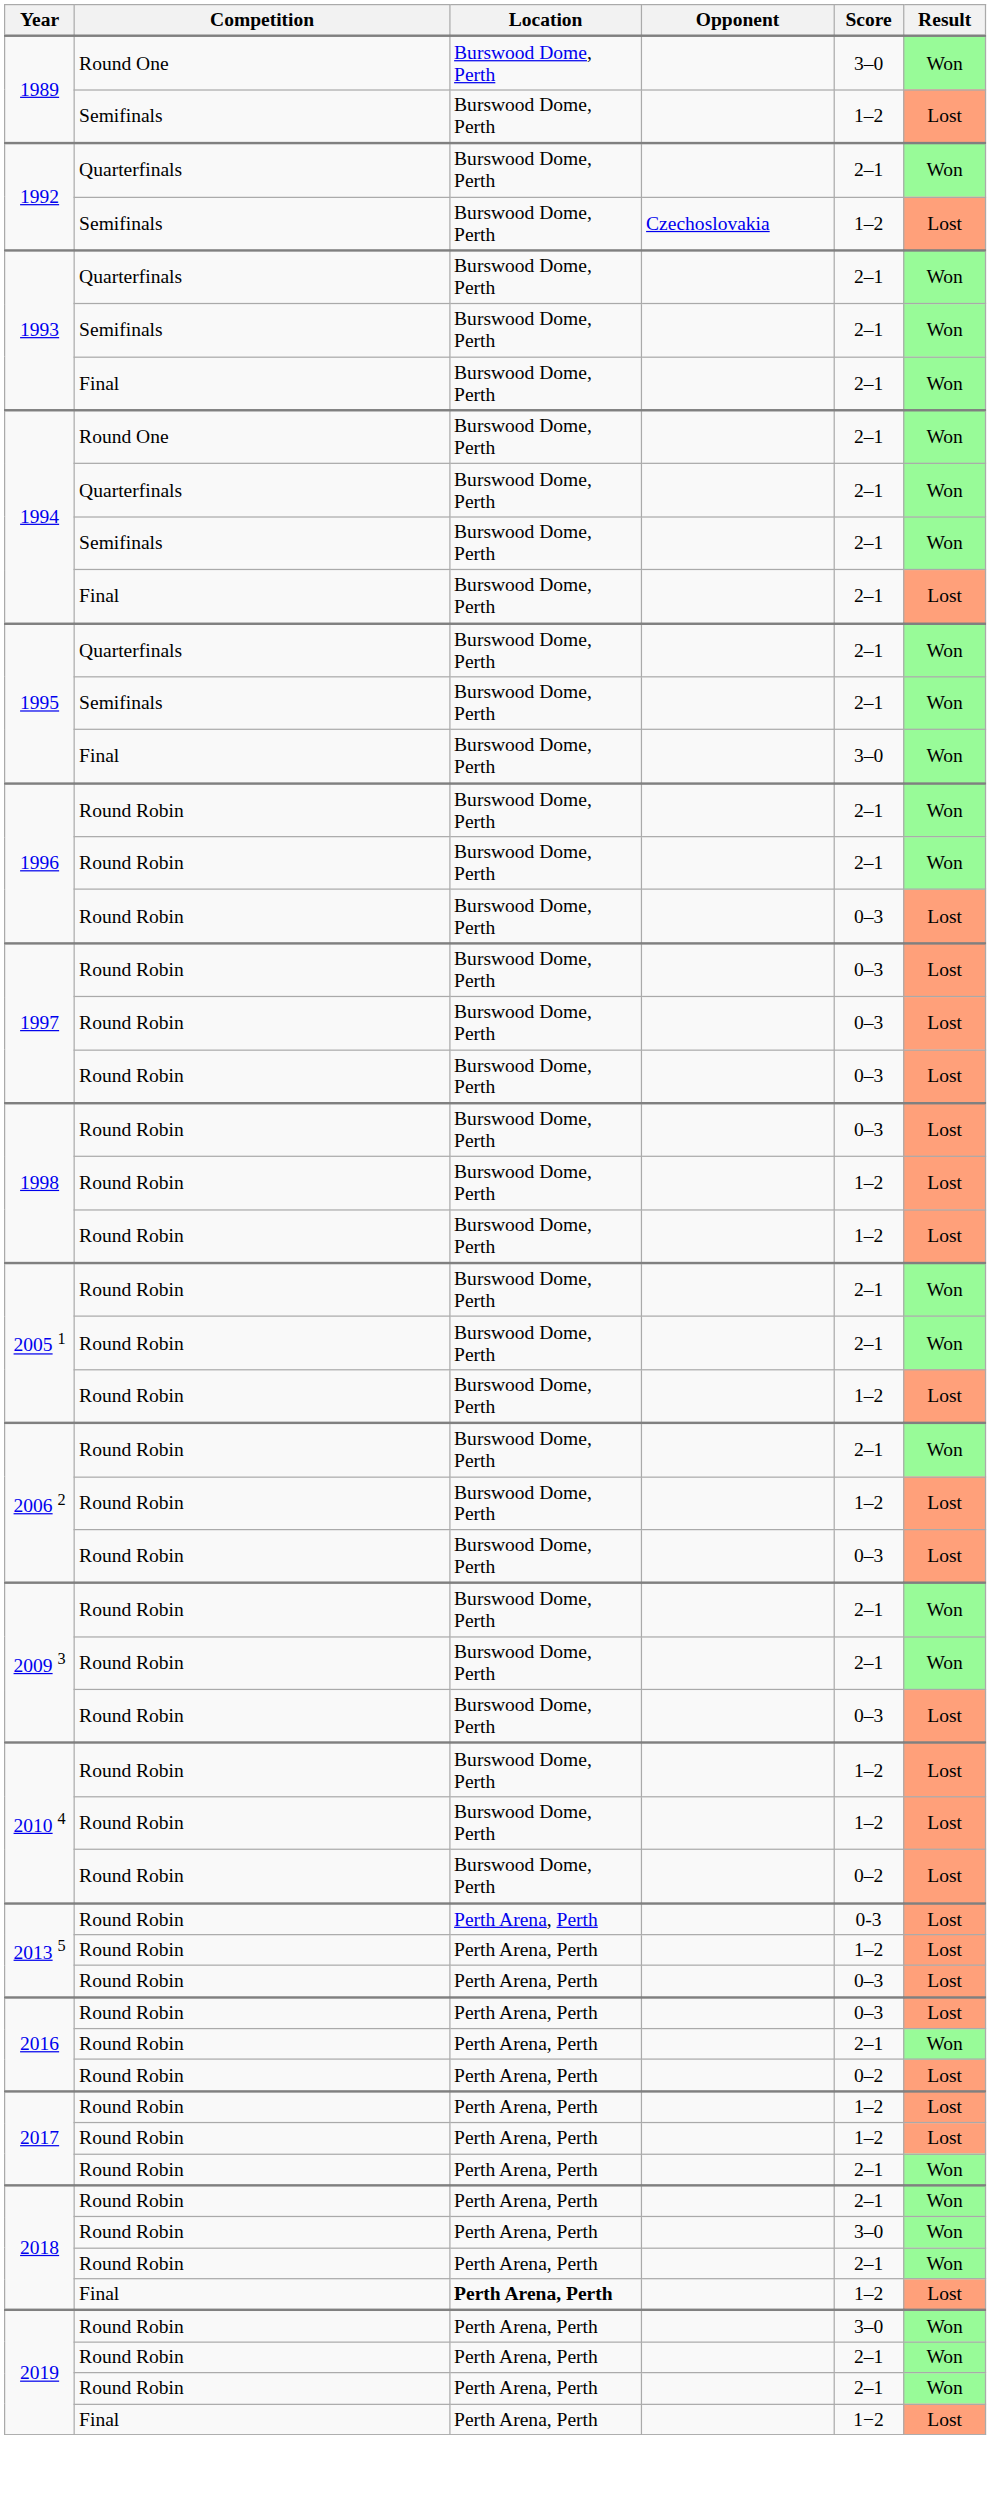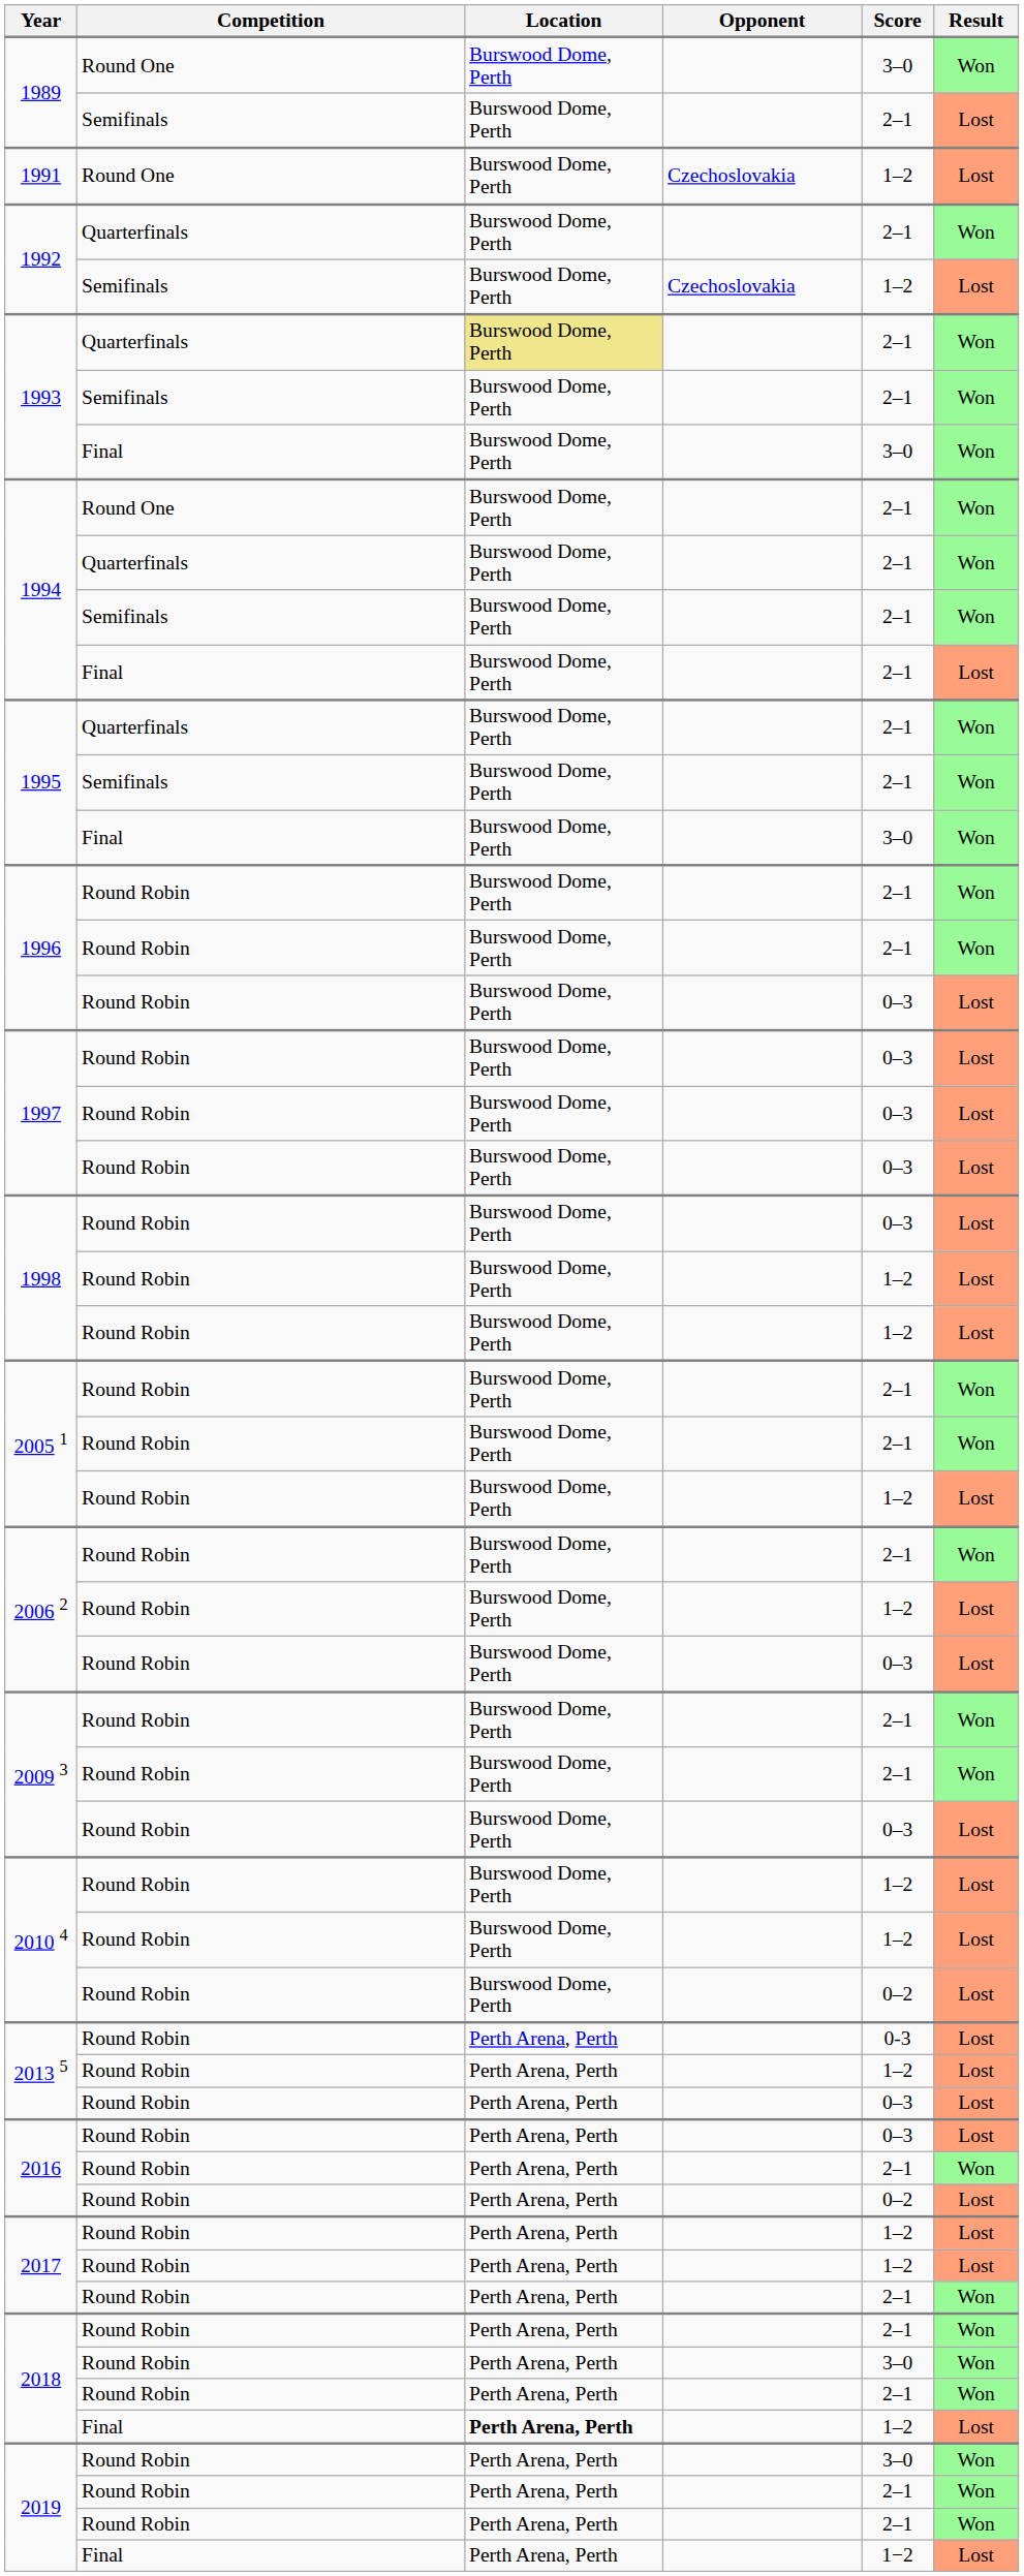 <table class="wikitable">
 <tr>
 <th width="50">Year</th>
 <th width="300">Competition</th>
 <th width="150">Location</th>
 <th width="150">Opponent</th>
 <th width="50">Score</th>
 <th width="60">Result</th>
 </tr>
 <tr style="border-top:2px solid gray;">
 <td align="center" rowspan="2"><a href='#'>1989</a></td>
 <td>Round One</td>
 <td><a href='#'>Burswood Dome</a>, <a href='#'>Perth</a></td>
 <td></td>
 <td align="center">3–0</td>
 <td align="center" bgcolor="#98FB98">Won</td>
 </tr>
 <tr>
 <td>Semifinals</td>
 <td>Burswood Dome, Perth</td>
 <td></td>
+<td align="center">2–1</td>
+<td align="center" bgcolor="#FFA07A">Lost</td>
+</tr>
+<tr style="border-top:2px solid gray;">
+<td align="center" rowspan="1"><a href='#'>1991</a></td>
+<td>Round One</td>
+<td>Burswood Dome, Perth</td>
+<td> <a href='#'>Czechoslovakia</a></td>
 <td align="center">1–2</td>
 <td align="center" bgcolor="#FFA07A">Lost</td>
 </tr>
 <tr style="border-top:2px solid gray;">
 <td align="center" rowspan="2"><a href='#'>1992</a></td>
 <td>Quarterfinals</td>
 <td>Burswood Dome, Perth</td>
 <td></td>
 <td align="center">2–1</td>
 <td align="center" bgcolor="#98FB98">Won</td>
 </tr>
 <tr>
 <td>Semifinals</td>
 <td>Burswood Dome, Perth</td>
 <td> <a href='#'>Czechoslovakia</a></td>
 <td align="center">1–2</td>
 <td align="center" bgcolor="#FFA07A">Lost</td>
 </tr>
 <tr style="border-top:2px solid gray;">
 <td align="center" rowspan="3"><a href='#'>1993</a></td>
 <td>Quarterfinals</td>
-<td>Burswood Dome, Perth</td>
+<td style="background: khaki;">Burswood Dome, Perth</td>
 <td></td>
 <td align="center">2–1</td>
 <td align="center" bgcolor="#98FB98">Won</td>
 </tr>
 <tr>
 <td>Semifinals</td>
 <td>Burswood Dome, Perth</td>
 <td></td>
 <td align="center">2–1</td>
 <td align="center" bgcolor="#98FB98">Won</td>
 </tr>
 <tr>
 <td>Final</td>
 <td>Burswood Dome, Perth</td>
 <td></td>
-<td align="center">2–1</td>
+<td align="center">3–0</td>
 <td align="center" bgcolor="#98FB98">Won</td>
 </tr>
 <tr style="border-top:2px solid gray;">
 <td align="center" rowspan="4"><a href='#'>1994</a></td>
 <td>Round One</td>
 <td>Burswood Dome, Perth</td>
 <td></td>
 <td align="center">2–1</td>
 <td align="center" bgcolor="#98FB98">Won</td>
 </tr>
 <tr>
 <td>Quarterfinals</td>
 <td>Burswood Dome, Perth</td>
 <td></td>
 <td align="center">2–1</td>
 <td align="center" bgcolor="#98FB98">Won</td>
 </tr>
 <tr>
 <td>Semifinals</td>
 <td>Burswood Dome, Perth</td>
 <td></td>
 <td align="center">2–1</td>
 <td align="center" bgcolor="#98FB98">Won</td>
 </tr>
 <tr>
 <td>Final</td>
 <td>Burswood Dome, Perth</td>
 <td></td>
 <td align="center">2–1</td>
 <td align="center" bgcolor="#FFA07A">Lost</td>
 </tr>
 <tr style="border-top:2px solid gray;">
 <td align="center" rowspan="3"><a href='#'>1995</a></td>
 <td>Quarterfinals</td>
 <td>Burswood Dome, Perth</td>
 <td></td>
 <td align="center">2–1</td>
 <td align="center" bgcolor="#98FB98">Won</td>
 </tr>
 <tr>
 <td>Semifinals</td>
 <td>Burswood Dome, Perth</td>
 <td></td>
 <td align="center">2–1</td>
 <td align="center" bgcolor="#98FB98">Won</td>
 </tr>
 <tr>
 <td>Final</td>
 <td>Burswood Dome, Perth</td>
 <td></td>
 <td align="center">3–0</td>
 <td align="center" bgcolor="#98FB98">Won</td>
 </tr>
 <tr style="border-top:2px solid gray;">
 <td align="center" rowspan="3"><a href='#'>1996</a></td>
 <td>Round Robin</td>
 <td>Burswood Dome, Perth</td>
 <td></td>
 <td align="center">2–1</td>
 <td align="center" bgcolor="#98FB98">Won</td>
 </tr>
 <tr>
 <td>Round Robin</td>
 <td>Burswood Dome, Perth</td>
 <td></td>
 <td align="center">2–1</td>
 <td align="center" bgcolor="#98FB98">Won</td>
 </tr>
 <tr>
 <td>Round Robin</td>
 <td>Burswood Dome, Perth</td>
 <td></td>
 <td align="center">0–3</td>
 <td align="center" bgcolor="#FFA07A">Lost</td>
 </tr>
 <tr style="border-top:2px solid gray;">
 <td align="center" rowspan="3"><a href='#'>1997</a></td>
 <td>Round Robin</td>
 <td>Burswood Dome, Perth</td>
 <td></td>
 <td align="center">0–3</td>
 <td align="center" bgcolor="#FFA07A">Lost</td>
 </tr>
 <tr>
 <td>Round Robin</td>
 <td>Burswood Dome, Perth</td>
 <td></td>
 <td align="center">0–3</td>
 <td align="center" bgcolor="#FFA07A">Lost</td>
 </tr>
 <tr>
 <td>Round Robin</td>
 <td>Burswood Dome, Perth</td>
 <td></td>
 <td align="center">0–3</td>
 <td align="center" bgcolor="#FFA07A">Lost</td>
 </tr>
 <tr style="border-top:2px solid gray;">
 <td align="center" rowspan="3"><a href='#'>1998</a></td>
 <td>Round Robin</td>
 <td>Burswood Dome, Perth</td>
 <td></td>
 <td align="center">0–3</td>
 <td align="center" bgcolor="#FFA07A">Lost</td>
 </tr>
 <tr>
 <td>Round Robin</td>
 <td>Burswood Dome, Perth</td>
 <td></td>
 <td align="center">1–2</td>
 <td align="center" bgcolor="#FFA07A">Lost</td>
 </tr>
 <tr>
 <td>Round Robin</td>
 <td>Burswood Dome, Perth</td>
 <td></td>
 <td align="center">1–2</td>
 <td align="center" bgcolor="#FFA07A">Lost</td>
 </tr>
 <tr style="border-top:2px solid gray;">
 <td align="center" rowspan="3"><a href='#'>2005</a> <sup>1</sup></td>
 <td>Round Robin</td>
 <td>Burswood Dome, Perth</td>
 <td></td>
 <td align="center">2–1</td>
 <td align="center" bgcolor="#98FB98">Won</td>
 </tr>
 <tr>
 <td>Round Robin</td>
 <td>Burswood Dome, Perth</td>
 <td></td>
 <td align="center">2–1</td>
 <td align="center" bgcolor="#98FB98">Won</td>
 </tr>
 <tr>
 <td>Round Robin</td>
 <td>Burswood Dome, Perth</td>
 <td></td>
 <td align="center">1–2</td>
 <td align="center" bgcolor="#FFA07A">Lost</td>
 </tr>
 <tr style="border-top:2px solid gray;">
 <td align="center" rowspan="3"><a href='#'>2006</a> <sup>2</sup></td>
 <td>Round Robin</td>
 <td>Burswood Dome, Perth</td>
 <td></td>
 <td align="center">2–1</td>
 <td align="center" bgcolor="#98FB98">Won</td>
 </tr>
 <tr>
 <td>Round Robin</td>
 <td>Burswood Dome, Perth</td>
 <td></td>
 <td align="center">1–2</td>
 <td align="center" bgcolor="#FFA07A">Lost</td>
 </tr>
 <tr>
 <td>Round Robin</td>
 <td>Burswood Dome, Perth</td>
 <td></td>
 <td align="center">0–3</td>
 <td align="center" bgcolor="#FFA07A">Lost</td>
 </tr>
 <tr style="border-top:2px solid gray;">
 <td align="center" rowspan="3"><a href='#'>2009</a> <sup>3</sup></td>
 <td>Round Robin</td>
 <td>Burswood Dome, Perth</td>
 <td></td>
 <td align="center">2–1</td>
 <td align="center" bgcolor="#98FB98">Won</td>
 </tr>
 <tr>
 <td>Round Robin</td>
 <td>Burswood Dome, Perth</td>
 <td></td>
 <td align="center">2–1</td>
 <td align="center" bgcolor="#98FB98">Won</td>
 </tr>
 <tr>
 <td>Round Robin</td>
 <td>Burswood Dome, Perth</td>
 <td></td>
 <td align="center">0–3</td>
 <td align="center" bgcolor="#FFA07A">Lost</td>
 </tr>
 <tr style="border-top:2px solid gray;">
 <td align="center" rowspan="3"><a href='#'>2010</a> <sup>4</sup></td>
 <td>Round Robin</td>
 <td>Burswood Dome, Perth</td>
 <td></td>
 <td align="center">1–2</td>
 <td align="center" bgcolor="#FFA07A">Lost</td>
 </tr>
 <tr>
 <td>Round Robin</td>
 <td>Burswood Dome, Perth</td>
 <td></td>
 <td align="center">1–2</td>
 <td align="center" bgcolor="#FFA07A">Lost</td>
 </tr>
 <tr>
 <td>Round Robin</td>
 <td>Burswood Dome, Perth</td>
 <td></td>
 <td align="center">0–2</td>
 <td align="center" bgcolor="#FFA07A">Lost</td>
 </tr>
 <tr style="border-top:2px solid gray;">
 <td align="center" rowspan="3"><a href='#'>2013</a> <sup>5</sup></td>
 <td>Round Robin</td>
 <td><a href='#'>Perth Arena</a>, <a href='#'>Perth</a></td>
 <td></td>
 <td align="center">0-3</td>
 <td align="center" bgcolor="#FFA07A">Lost</td>
 </tr>
 <tr>
 <td>Round Robin</td>
 <td>Perth Arena, Perth</td>
 <td></td>
 <td align="center">1–2</td>
 <td align="center" bgcolor="#FFA07A">Lost</td>
 </tr>
 <tr>
 <td>Round Robin</td>
 <td>Perth Arena, Perth</td>
 <td></td>
 <td align="center">0–3</td>
 <td align="center" bgcolor="#FFA07A">Lost</td>
 </tr>
 <tr style="border-top:2px solid gray;">
 <td align="center" rowspan="3"><a href='#'>2016</a></td>
 <td>Round Robin</td>
 <td>Perth Arena, Perth</td>
 <td></td>
 <td align="center">0–3</td>
 <td align="center" bgcolor="#FFA07A">Lost</td>
 </tr>
 <tr>
 <td>Round Robin</td>
 <td>Perth Arena, Perth</td>
 <td></td>
 <td align="center">2–1</td>
 <td align="center" bgcolor="#98FB98">Won</td>
 </tr>
 <tr>
 <td>Round Robin</td>
 <td>Perth Arena, Perth</td>
 <td></td>
 <td align="center">0–2</td>
 <td align="center" bgcolor="#FFA07A">Lost</td>
 </tr>
 <tr style="border-top:2px solid gray;">
 <td align="center" rowspan="3"><a href='#'>2017</a></td>
 <td>Round Robin</td>
 <td>Perth Arena, Perth</td>
 <td></td>
 <td align="center">1–2</td>
 <td align="center" bgcolor="#FFA07A">Lost</td>
 </tr>
 <tr>
 <td>Round Robin</td>
 <td>Perth Arena, Perth</td>
 <td></td>
 <td align="center">1–2</td>
 <td align="center" bgcolor="#FFA07A">Lost</td>
 </tr>
 <tr>
 <td>Round Robin</td>
 <td>Perth Arena, Perth</td>
 <td></td>
 <td align="center">2–1</td>
 <td align="center" bgcolor="#98FB98">Won</td>
 </tr>
 <tr style="border-top:2px solid gray;">
 <td align="center" rowspan="4"><a href='#'>2018</a></td>
 <td>Round Robin</td>
 <td>Perth Arena, Perth</td>
 <td></td>
 <td align="center">2–1</td>
 <td align="center" bgcolor="#98FB98">Won</td>
 </tr>
 <tr>
 <td>Round Robin</td>
 <td>Perth Arena, Perth</td>
 <td></td>
 <td align="center">3–0</td>
 <td align="center" bgcolor="#98FB98">Won</td>
 </tr>
 <tr>
 <td>Round Robin</td>
 <td>Perth Arena, Perth</td>
 <td></td>
 <td align="center">2–1</td>
 <td align="center" bgcolor="#98FB98">Won</td>
 </tr>
 <tr>
 <td>Final</td>
 <td><strong>Perth Arena, Perth</strong></td>
 <td></td>
 <td align="center">1–2</td>
 <td align="center" bgcolor="#FFA07A">Lost</td>
 </tr>
 <tr style="border-top:2px solid gray;">
 <td align="center" rowspan="4"><a href='#'>2019</a></td>
 <td>Round Robin</td>
 <td>Perth Arena, Perth</td>
 <td></td>
 <td align="center">3–0</td>
 <td align="center" bgcolor="#98FB98">Won</td>
 </tr>
 <tr>
 <td>Round Robin</td>
 <td>Perth Arena, Perth</td>
 <td></td>
 <td align="center">2–1</td>
 <td align="center" bgcolor="#98FB98">Won</td>
 </tr>
 <tr>
 <td>Round Robin</td>
 <td>Perth Arena, Perth</td>
 <td></td>
 <td align="center">2–1</td>
 <td align="center" bgcolor="#98FB98">Won</td>
 </tr>
 <tr>
 <td>Final</td>
 <td>Perth Arena, Perth</td>
 <td></td>
 <td align="center">1−2</td>
 <td align="center" bgcolor="#FFA07A">Lost</td>
 </tr>
 <tr>
 </tr>
 </table>
